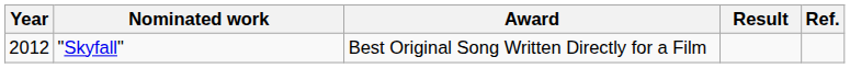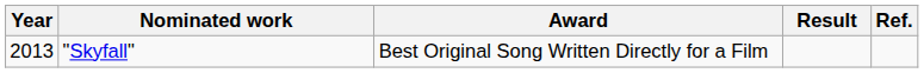 <table class="wikitable">
 <tr>
 <th>Year</th>
 <th width="250">Nominated work</th>
 <th width="325">Award</th>
 <th width="65">Result</th>
 <th>Ref.</th>
 </tr>
 <tr>
-<td>2012</td>
+<td>2013</td>
 <td>"<a href='#'>Skyfall</a>"</td>
 <td>Best Original Song Written Directly for a Film</td>
 <td></td>
 <td style="text-align:center;"></td>
 </tr>
 </table>
